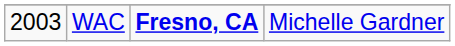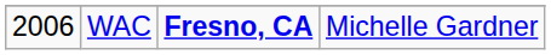 <table class="wikitable">
 <tr>
 </tr>
 <tr>
-<td>2003</td>
+<td>2006</td>
 <td><a href='#'>WAC</a></td>
 <td><strong><a href='#'>Fresno, CA</a></strong></td>
 <td><a href='#'>Michelle Gardner</a></td>
 </tr>
 </table>
